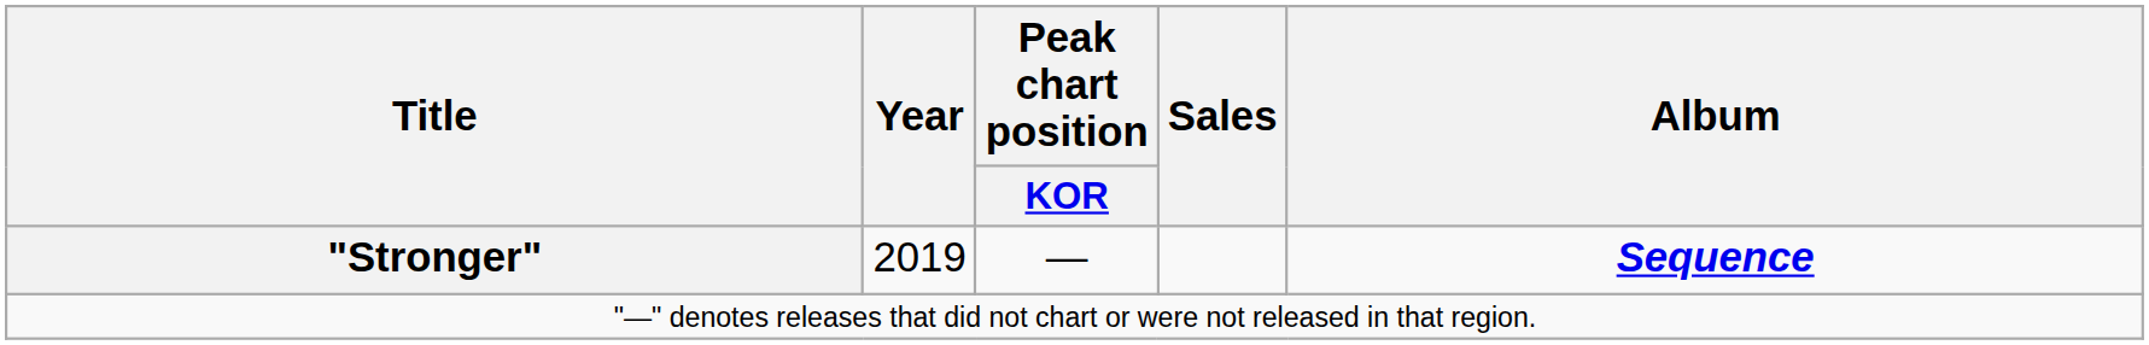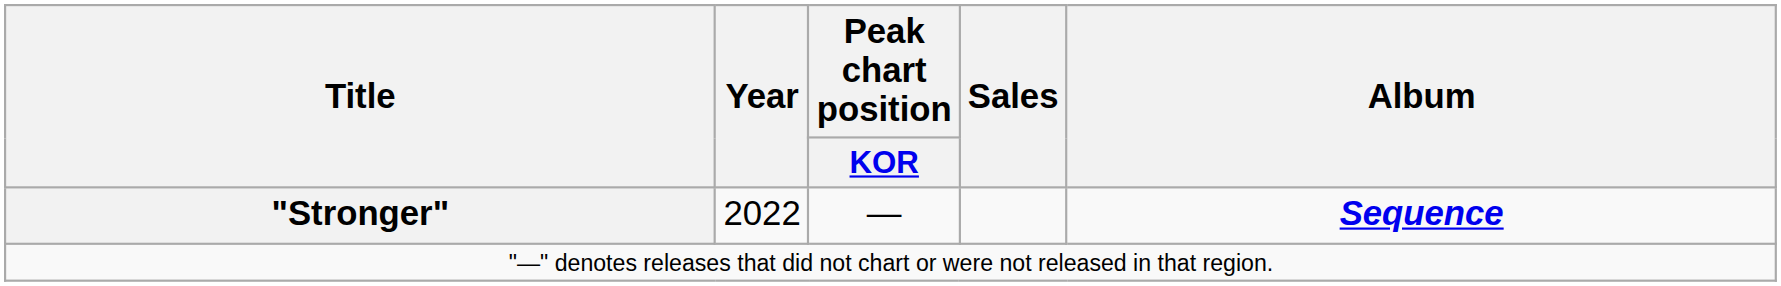 <table class="wikitable plainrowheaders" style="text-align:center">
 <tr>
 <th scope="col" rowspan="2" style="width:20em;">Title</th>
 <th scope="col" rowspan="2">Year</th>
 <th scope="col">Peak chart position</th>
 <th scope="col" rowspan="2">Sales</th>
 <th scope="col" rowspan="2" style="width:20em;">Album</th>
 </tr>
 <tr>
 <th style="width:3em;font-size:90%"><a href='#'>KOR</a><br></th>
 </tr>
 <tr>
 <th scope="row">"Stronger"<br></th>
-<td rowspan="1">2019</td>
+<td rowspan="1">2022</td>
 <td>—</td>
 <td></td>
 <td><strong><em><a href='#'>Sequence</a></em></strong></td>
 </tr>
 <tr>
 <td colspan="5" style="font-size:8pt">"—" denotes releases that did not chart or were not released in that region.</td>
 </tr>
 </table>
